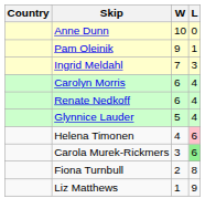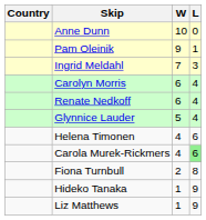 <table class="wikitable">
 <tr>
 <th>Country</th>
 <th>Skip</th>
 <th>W</th>
 <th>L</th>
 </tr>
 <tr bgcolor=#ffffcc>
 <td></td>
 <td><a href='#'>Anne Dunn</a></td>
 <td>10</td>
 <td>0</td>
 </tr>
 <tr bgcolor=#ffffcc>
 <td></td>
 <td><a href='#'>Pam Oleinik</a></td>
 <td>9</td>
 <td>1</td>
 </tr>
 <tr bgcolor=#ffffcc>
 <td></td>
 <td><a href='#'>Ingrid Meldahl</a></td>
 <td>7</td>
 <td>3</td>
 </tr>
 <tr bgcolor=#ccffcc>
 <td></td>
 <td><a href='#'>Carolyn Morris</a></td>
 <td>6</td>
 <td>4</td>
 </tr>
 <tr bgcolor=#ccffcc>
 <td></td>
 <td><a href='#'>Renate Nedkoff</a></td>
 <td>6</td>
 <td>4</td>
 </tr>
 <tr bgcolor=#ccffcc>
 <td></td>
 <td><a href='#'>Glynnice Lauder</a></td>
 <td>5</td>
 <td>4</td>
 </tr>
 <tr>
 <td></td>
 <td>Helena Timonen</td>
 <td>4</td>
-<td style="background: pink;">6</td>
+<td>6</td>
 </tr>
 <tr>
 <td></td>
 <td>Carola Murek-Rickmers</td>
-<td>3</td>
+<td>4</td>
 <td style="background: lightgreen;">6</td>
 </tr>
 <tr>
 <td></td>
 <td>Fiona Turnbull</td>
 <td>2</td>
 <td>8</td>
 </tr>
 <tr>
 <td></td>
+<td>Hideko Tanaka</td>
+<td>1</td>
+<td>9</td>
+</tr>
+<tr>
+<td></td>
 <td>Liz Matthews</td>
 <td>1</td>
 <td>9</td>
 </tr>
 </table>
